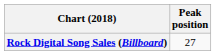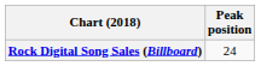 <table class="wikitable sortable plainrowheaders" style="text-align:center;">
 <tr>
 <th scope="col">Chart (2018)</th>
 <th scope="col">Peak<br>position</th>
 </tr>
 <tr>
 <th scope="row"><a href='#'>Rock Digital Song Sales</a> (<em><a href='#'>Billboard</a></em>)</th>
-<td>27</td>
+<td>24</td>
 </tr>
 </table>
